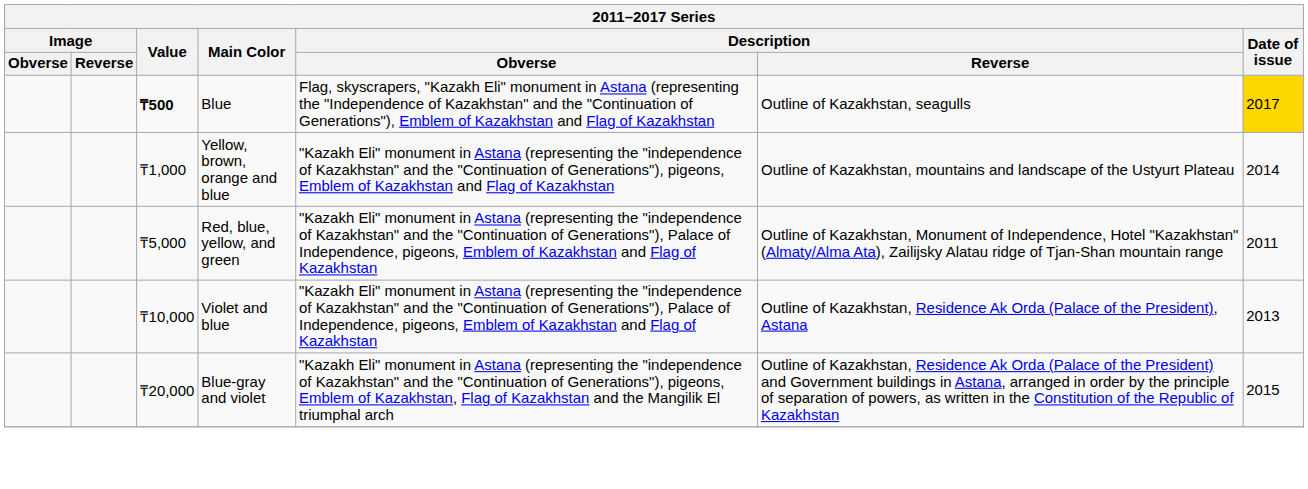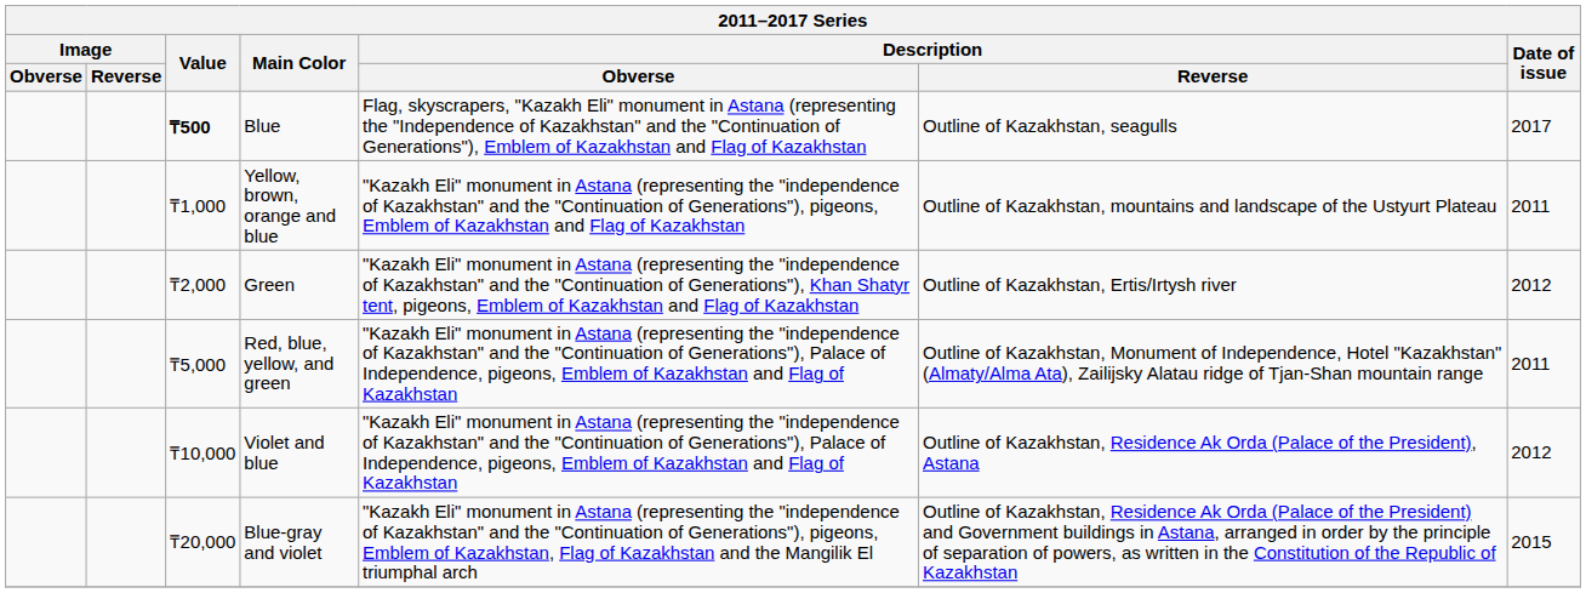 <table class="wikitable" style="font-size: 90%">
 <tr>
 <th colspan=7>2011–2017 Series</th>
 </tr>
 <tr>
 <th colspan=2>Image</th>
 <th rowspan=2>Value</th>
 <th rowspan=2>Main Color</th>
 <th colspan=2>Description</th>
 <th rowspan=2>Date of issue</th>
 </tr>
 <tr>
 <th>Obverse</th>
 <th>Reverse</th>
 <th>Obverse</th>
 <th>Reverse</th>
 </tr>
 <tr>
 <td align="center"></td>
 <td align="center"></td>
 <td><strong>₸500</strong></td>
 <td>Blue</td>
 <td>Flag, skyscrapers, "Kazakh Eli" monument in <a href='#'>Astana</a> (representing the "Independence of Kazakhstan" and the "Continuation of Generations"), <a href='#'>Emblem of Kazakhstan</a> and <a href='#'>Flag of Kazakhstan</a></td>
 <td>Outline of Kazakhstan, seagulls</td>
-<td style="background: gold;">2017</td>
+<td>2017</td>
 </tr>
 <tr>
 <td align="center"></td>
 <td align="center"></td>
 <td>₸1,000</td>
 <td>Yellow, brown, orange and blue</td>
 <td>"Kazakh Eli" monument in <a href='#'>Astana</a> (representing the "independence of Kazakhstan" and the "Continuation of Generations"), pigeons, <a href='#'>Emblem of Kazakhstan</a> and <a href='#'>Flag of Kazakhstan</a></td>
 <td>Outline of Kazakhstan, mountains and landscape of the Ustyurt Plateau</td>
-<td>2014</td>
+<td>2011</td>
+</tr>
+<tr>
+<td align="center"></td>
+<td align="center"></td>
+<td>₸2,000</td>
+<td>Green</td>
+<td>"Kazakh Eli" monument in <a href='#'>Astana</a> (representing the "independence of Kazakhstan" and the "Continuation of Generations"), <a href='#'>Khan Shatyr tent</a>, pigeons, <a href='#'>Emblem of Kazakhstan</a> and <a href='#'>Flag of Kazakhstan</a></td>
+<td>Outline of Kazakhstan, Ertis/Irtysh river</td>
+<td>2012</td>
 </tr>
 <tr>
 <td align="center"></td>
 <td align="center"></td>
 <td>₸5,000</td>
 <td>Red, blue, yellow, and green</td>
 <td>"Kazakh Eli" monument in <a href='#'>Astana</a> (representing the "independence of Kazakhstan" and the "Continuation of Generations"), Palace of Independence, pigeons, <a href='#'>Emblem of Kazakhstan</a> and <a href='#'>Flag of Kazakhstan</a></td>
 <td>Outline of Kazakhstan, Monument of Independence, Hotel "Kazakhstan" (<a href='#'>Almaty/Alma Ata</a>), Zailijsky Alatau ridge of Tjan-Shan mountain range</td>
 <td>2011</td>
 </tr>
 <tr>
 <td align="center"></td>
 <td align="center"></td>
 <td>₸10,000</td>
 <td>Violet and blue</td>
 <td>"Kazakh Eli" monument in <a href='#'>Astana</a> (representing the "independence of Kazakhstan" and the "Continuation of Generations"), Palace of Independence, pigeons, <a href='#'>Emblem of Kazakhstan</a> and <a href='#'>Flag of Kazakhstan</a></td>
 <td>Outline of Kazakhstan, <a href='#'>Residence Ak Orda (Palace of the President)</a>, <a href='#'>Astana</a></td>
-<td>2013</td>
+<td>2012</td>
 </tr>
 <tr>
 <td align="center"></td>
 <td align="center"></td>
 <td>₸20,000</td>
 <td>Blue-gray and violet</td>
 <td>"Kazakh Eli" monument in <a href='#'>Astana</a> (representing the "independence of Kazakhstan" and the "Continuation of Generations"), pigeons, <a href='#'>Emblem of Kazakhstan</a>, <a href='#'>Flag of Kazakhstan</a> and the Mangilik El triumphal arch</td>
 <td>Outline of Kazakhstan, <a href='#'>Residence Ak Orda (Palace of the President)</a> and Government buildings in <a href='#'>Astana</a>, arranged in order by the principle of separation of powers, as written in the <a href='#'>Constitution of the Republic of Kazakhstan</a></td>
 <td>2015</td>
 </tr>
 <tr>
 </tr>
 </table>
